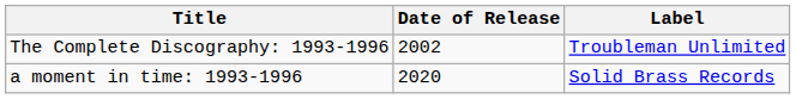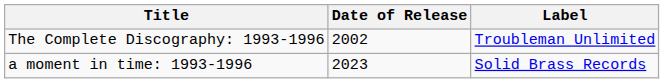 <table class="wikitable" style="font-size: 95%;">
 <tr>
 <th>Title</th>
 <th>Date of Release</th>
 <th>Label</th>
 </tr>
 <tr>
 <td>The Complete Discography: 1993-1996</td>
 <td>2002</td>
 <td><a href='#'>Troubleman Unlimited</a></td>
 </tr>
 <tr>
 <td>a moment in time: 1993-1996</td>
-<td>2020</td>
+<td>2023</td>
 <td><a href='#'>Solid Brass Records</a></td>
 </tr>
 </table>
